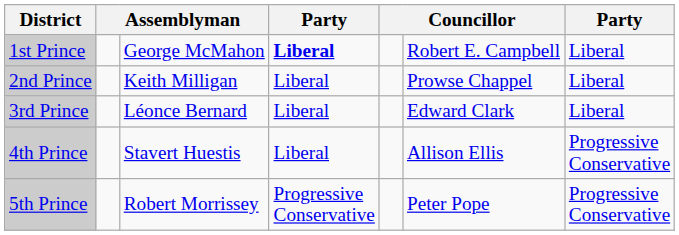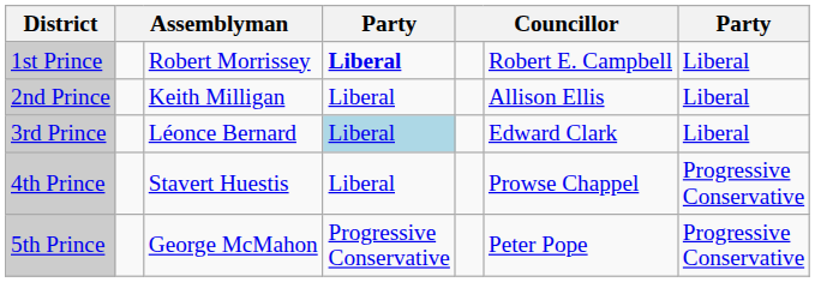 <table class="wikitable">
 <tr>
 <th>District</th>
 <th colspan="2">Assemblyman</th>
 <th>Party</th>
 <th colspan="2">Councillor</th>
 <th>Party</th>
 </tr>
 <tr>
 <td bgcolor="CCCCCC"><a href='#'>1st Prince</a></td>
 <td>   </td>
-<td><a href='#'>George McMahon</a></td>
+<td><a href='#'>Robert Morrissey</a></td>
 <td><strong><a href='#'>Liberal</a></strong></td>
 <td>   </td>
 <td><a href='#'>Robert E. Campbell</a></td>
 <td><a href='#'>Liberal</a></td>
 </tr>
 <tr>
 <td bgcolor="CCCCCC"><a href='#'>2nd Prince</a></td>
 <td>   </td>
 <td><a href='#'>Keith Milligan</a></td>
 <td><a href='#'>Liberal</a></td>
 <td>   </td>
-<td><a href='#'>Prowse Chappel</a></td>
+<td><a href='#'>Allison Ellis</a></td>
 <td><a href='#'>Liberal</a></td>
 </tr>
 <tr>
 <td bgcolor="CCCCCC"><a href='#'>3rd Prince</a></td>
 <td>   </td>
 <td><a href='#'>Léonce Bernard</a></td>
-<td><a href='#'>Liberal</a></td>
+<td style="background: lightblue;"><a href='#'>Liberal</a></td>
 <td>   </td>
 <td><a href='#'>Edward Clark</a></td>
 <td><a href='#'>Liberal</a></td>
 </tr>
 <tr>
 <td bgcolor="CCCCCC"><a href='#'>4th Prince</a></td>
 <td>   </td>
 <td><a href='#'>Stavert Huestis</a></td>
 <td><a href='#'>Liberal</a></td>
 <td>    <br></td>
-<td><a href='#'>Allison Ellis</a></td>
+<td><a href='#'>Prowse Chappel</a></td>
 <td><a href='#'>Progressive <br> Conservative</a></td>
 </tr>
 <tr>
 <td bgcolor="CCCCCC"><a href='#'>5th Prince</a></td>
 <td>   </td>
-<td><a href='#'>Robert Morrissey</a></td>
+<td><a href='#'>George McMahon</a></td>
 <td><a href='#'>Progressive <br> Conservative</a></td>
 <td>   </td>
 <td><a href='#'>Peter Pope</a></td>
 <td><a href='#'>Progressive <br> Conservative</a></td>
 </tr>
 </table>
